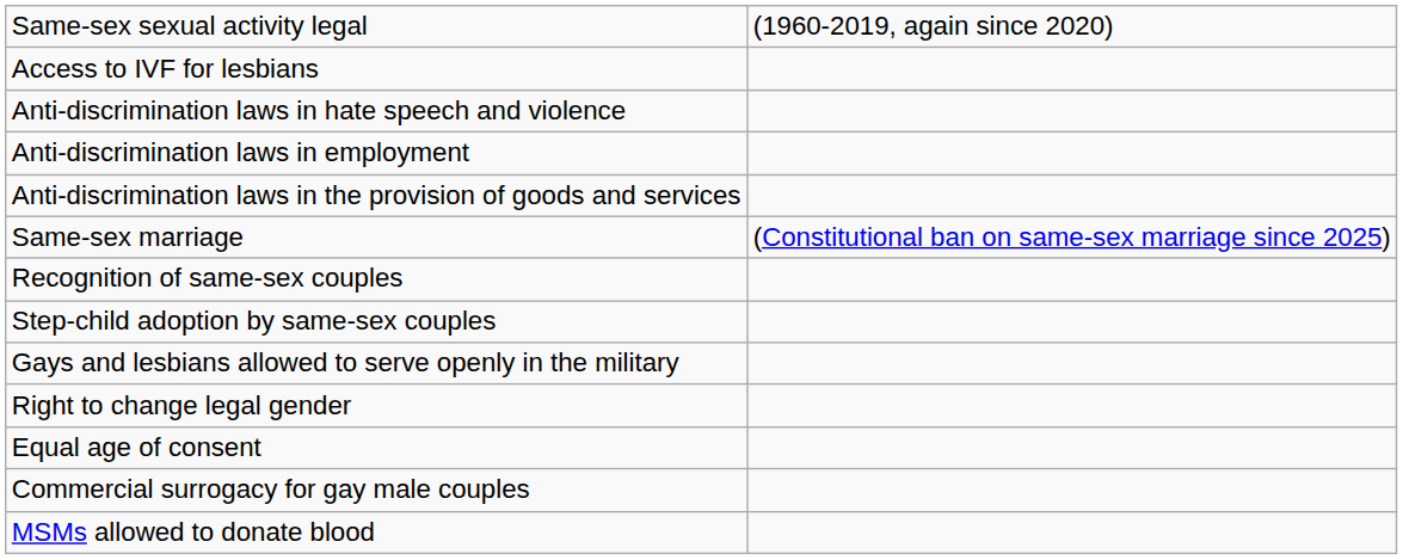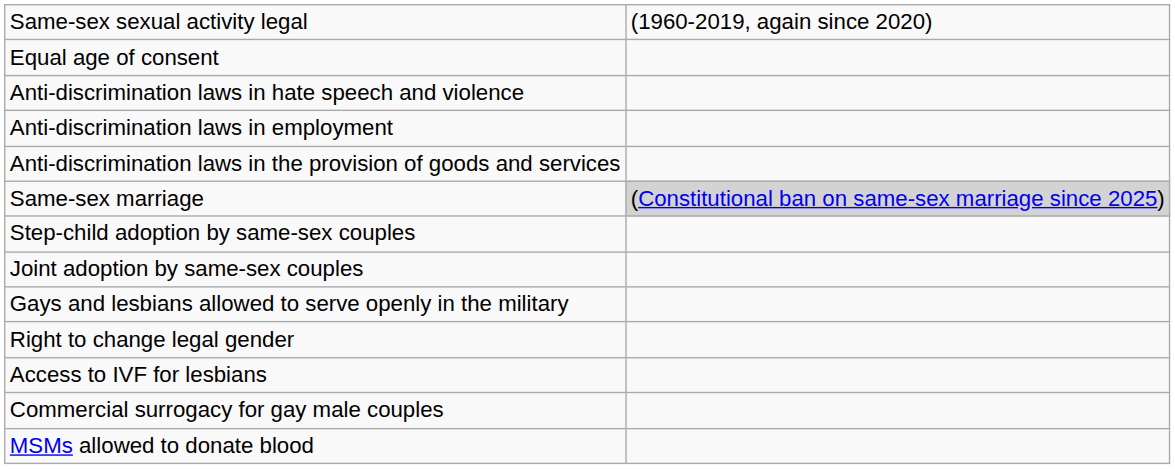 <table class="wikitable">
 <tr>
 <td>Same-sex sexual activity legal</td>
 <td> (1960-2019, again since 2020)</td>
 </tr>
 <tr>
-<td>Access to IVF for lesbians</td>
+<td>Equal age of consent</td>
 <td></td>
 </tr>
 <tr>
 <td>Anti-discrimination laws in hate speech and violence</td>
 <td></td>
 </tr>
 <tr>
 <td>Anti-discrimination laws in employment</td>
 <td></td>
 </tr>
 <tr>
 <td>Anti-discrimination laws in the provision of goods and services</td>
 <td></td>
 </tr>
 <tr>
 <td>Same-sex marriage</td>
-<td> (<a href='#'>Constitutional ban on same-sex marriage since 2025</a>)</td>
+<td style="background: lightgrey;"> (<a href='#'>Constitutional ban on same-sex marriage since 2025</a>)</td>
 </tr>
 <tr>
-<td>Recognition of same-sex couples</td>
+<td>Step-child adoption by same-sex couples</td>
 <td></td>
 </tr>
 <tr>
-<td>Step-child adoption by same-sex couples</td>
+<td>Joint adoption by same-sex couples</td>
 <td></td>
 </tr>
 <tr>
 <td>Gays and lesbians allowed to serve openly in the military</td>
 <td></td>
 </tr>
 <tr>
 <td>Right to change legal gender</td>
 <td></td>
 </tr>
 <tr>
-<td>Equal age of consent</td>
+<td>Access to IVF for lesbians</td>
 <td></td>
 </tr>
 <tr>
 <td>Commercial surrogacy for gay male couples</td>
 <td></td>
 </tr>
 <tr>
 <td><a href='#'>MSMs</a> allowed to donate blood</td>
 <td></td>
 </tr>
 </table>
